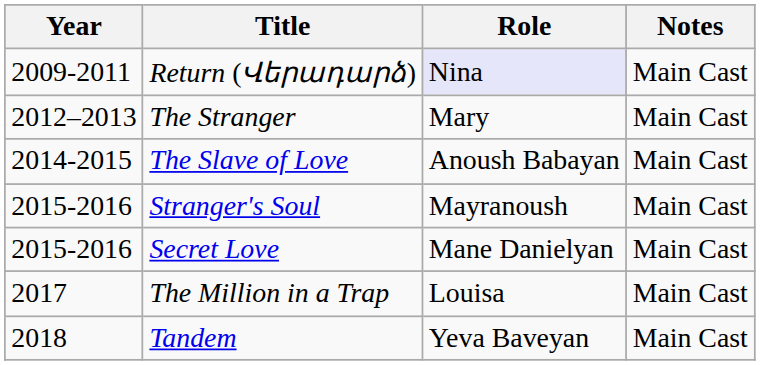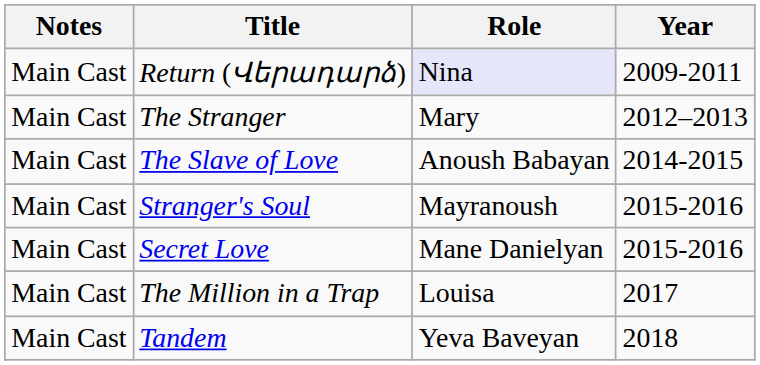 <table class="wikitable sortable plainrowheaders">
 <tr>
-<th>Year</th>
+<th class="unsortable">Notes</th>
 <th>Title</th>
 <th>Role</th>
-<th class="unsortable">Notes</th>
+<th>Year</th>
 </tr>
 <tr>
-<td>2009-2011</td>
+<td>Main Cast</td>
 <td><em>Return</em> (<em>Վերադարձ</em>)</td>
 <td style="background: lavender;">Nina</td>
-<td>Main Cast</td>
+<td>2009-2011</td>
 </tr>
 <tr>
-<td>2012–2013</td>
+<td>Main Cast</td>
 <td><em>The Stranger</em></td>
 <td>Mary</td>
-<td>Main Cast</td>
+<td>2012–2013</td>
 </tr>
 <tr>
-<td>2014-2015</td>
+<td>Main Cast</td>
 <td><em><a href='#'>The Slave of Love</a></em></td>
 <td>Anoush Babayan</td>
-<td>Main Cast</td>
+<td>2014-2015</td>
 </tr>
 <tr>
-<td>2015-2016</td>
+<td>Main Cast</td>
 <td><em><a href='#'>Stranger's Soul</a></em></td>
 <td>Mayranoush</td>
-<td>Main Cast</td>
+<td>2015-2016</td>
 </tr>
 <tr>
-<td>2015-2016</td>
+<td>Main Cast</td>
 <td><em><a href='#'>Secret Love</a></em></td>
 <td>Mane Danielyan</td>
-<td>Main Cast</td>
+<td>2015-2016</td>
 </tr>
 <tr>
-<td>2017</td>
+<td>Main Cast</td>
 <td><em>The Million in a Trap</em></td>
 <td>Louisa</td>
-<td>Main Cast</td>
+<td>2017</td>
 </tr>
 <tr>
-<td>2018</td>
+<td>Main Cast</td>
 <td><em><a href='#'>Tandem</a></em></td>
 <td>Yeva Baveyan</td>
-<td>Main Cast</td>
+<td>2018</td>
 </tr>
 </table>
